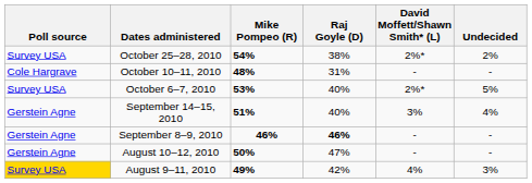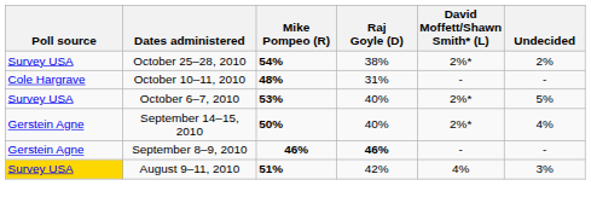 <table class="wikitable">
 <tr valign=bottom>
 <th width='150'>Poll source</th>
 <th width='170'>Dates administered</th>
 <th width='100'>Mike<br>Pompeo (R)</th>
 <th width='100'>Raj<br>Goyle (D)</th>
 <th width='100'>David Moffett/Shawn Smith* (L)</th>
 <th width='100'>Undecided</th>
 </tr>
 <tr>
 <td><a href='#'>Survey USA</a></td>
 <td align=center>October 25–28, 2010</td>
 <td><strong>54%</strong></td>
 <td align=center>38%</td>
 <td align=center>2%*</td>
 <td align=center>2%</td>
 </tr>
 <tr>
 <td><a href='#'>Cole Hargrave</a></td>
 <td align=center>October 10–11, 2010</td>
 <td><strong>48%</strong></td>
 <td align=center>31%</td>
 <td align=center>-</td>
 <td align=center>-</td>
 </tr>
 <tr>
 <td><a href='#'>Survey USA</a></td>
 <td align=center>October 6–7, 2010</td>
 <td><strong>53%</strong></td>
 <td align=center>40%</td>
 <td align=center>2%*</td>
 <td align=center>5%</td>
 </tr>
 <tr>
 <td><a href='#'>Gerstein Agne</a></td>
 <td align=center>September 14–15, 2010</td>
-<td><strong>51%</strong></td>
+<td><strong>50%</strong></td>
 <td align=center>40%</td>
-<td align=center>3%</td>
+<td align=center>2%*</td>
 <td align=center>4%</td>
 </tr>
 <tr>
 <td><a href='#'>Gerstein Agne</a></td>
 <td align=center>September 8–9, 2010</td>
 <td align=center><strong>46%</strong></td>
 <td align=center><strong>46%</strong></td>
 <td align=center>-</td>
 <td align=center>-</td>
 </tr>
 <tr>
-<td><a href='#'>Gerstein Agne</a></td>
-<td align=center>August 10–12, 2010</td>
-<td><strong>50%</strong></td>
-<td align=center>47%</td>
-<td align=center>-</td>
-<td align=center>-</td>
-</tr>
-<tr>
 <td style="background: gold;"><a href='#'>Survey USA</a></td>
 <td align=center>August 9–11, 2010</td>
-<td><strong>49%</strong></td>
+<td><strong>51%</strong></td>
 <td align=center>42%</td>
 <td align=center>4%</td>
 <td align=center>3%</td>
 </tr>
 </table>
